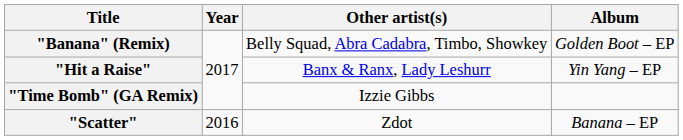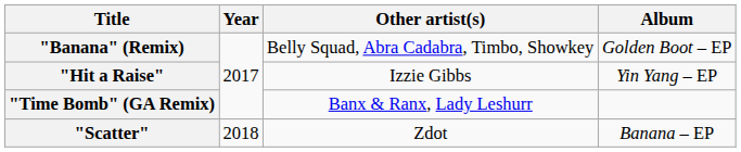 <table class="wikitable plainrowheaders" style="text-align:center;">
 <tr>
 <th scope="col">Title</th>
 <th scope="col">Year</th>
 <th scope="col">Other artist(s)</th>
 <th scope="col">Album</th>
 </tr>
 <tr>
 <th scope="row">"Banana" (Remix)</th>
 <td rowspan="3">2017</td>
 <td>Belly Squad, <a href='#'>Abra Cadabra</a>, Timbo, Showkey</td>
 <td><em>Golden Boot</em> – EP</td>
 </tr>
 <tr>
 <th scope="row">"Hit a Raise"</th>
-<td><a href='#'>Banx & Ranx</a>, <a href='#'>Lady Leshurr</a></td>
+<td>Izzie Gibbs</td>
 <td><em>Yin Yang</em> – EP</td>
 </tr>
 <tr>
 <th scope="row">"Time Bomb" (GA Remix)</th>
-<td>Izzie Gibbs</td>
+<td><a href='#'>Banx & Ranx</a>, <a href='#'>Lady Leshurr</a></td>
 <td></td>
 </tr>
 <tr>
 <th scope="row">"Scatter"</th>
-<td>2016</td>
+<td>2018</td>
 <td>Zdot</td>
 <td><em>Banana</em> – EP</td>
 </tr>
 </table>
